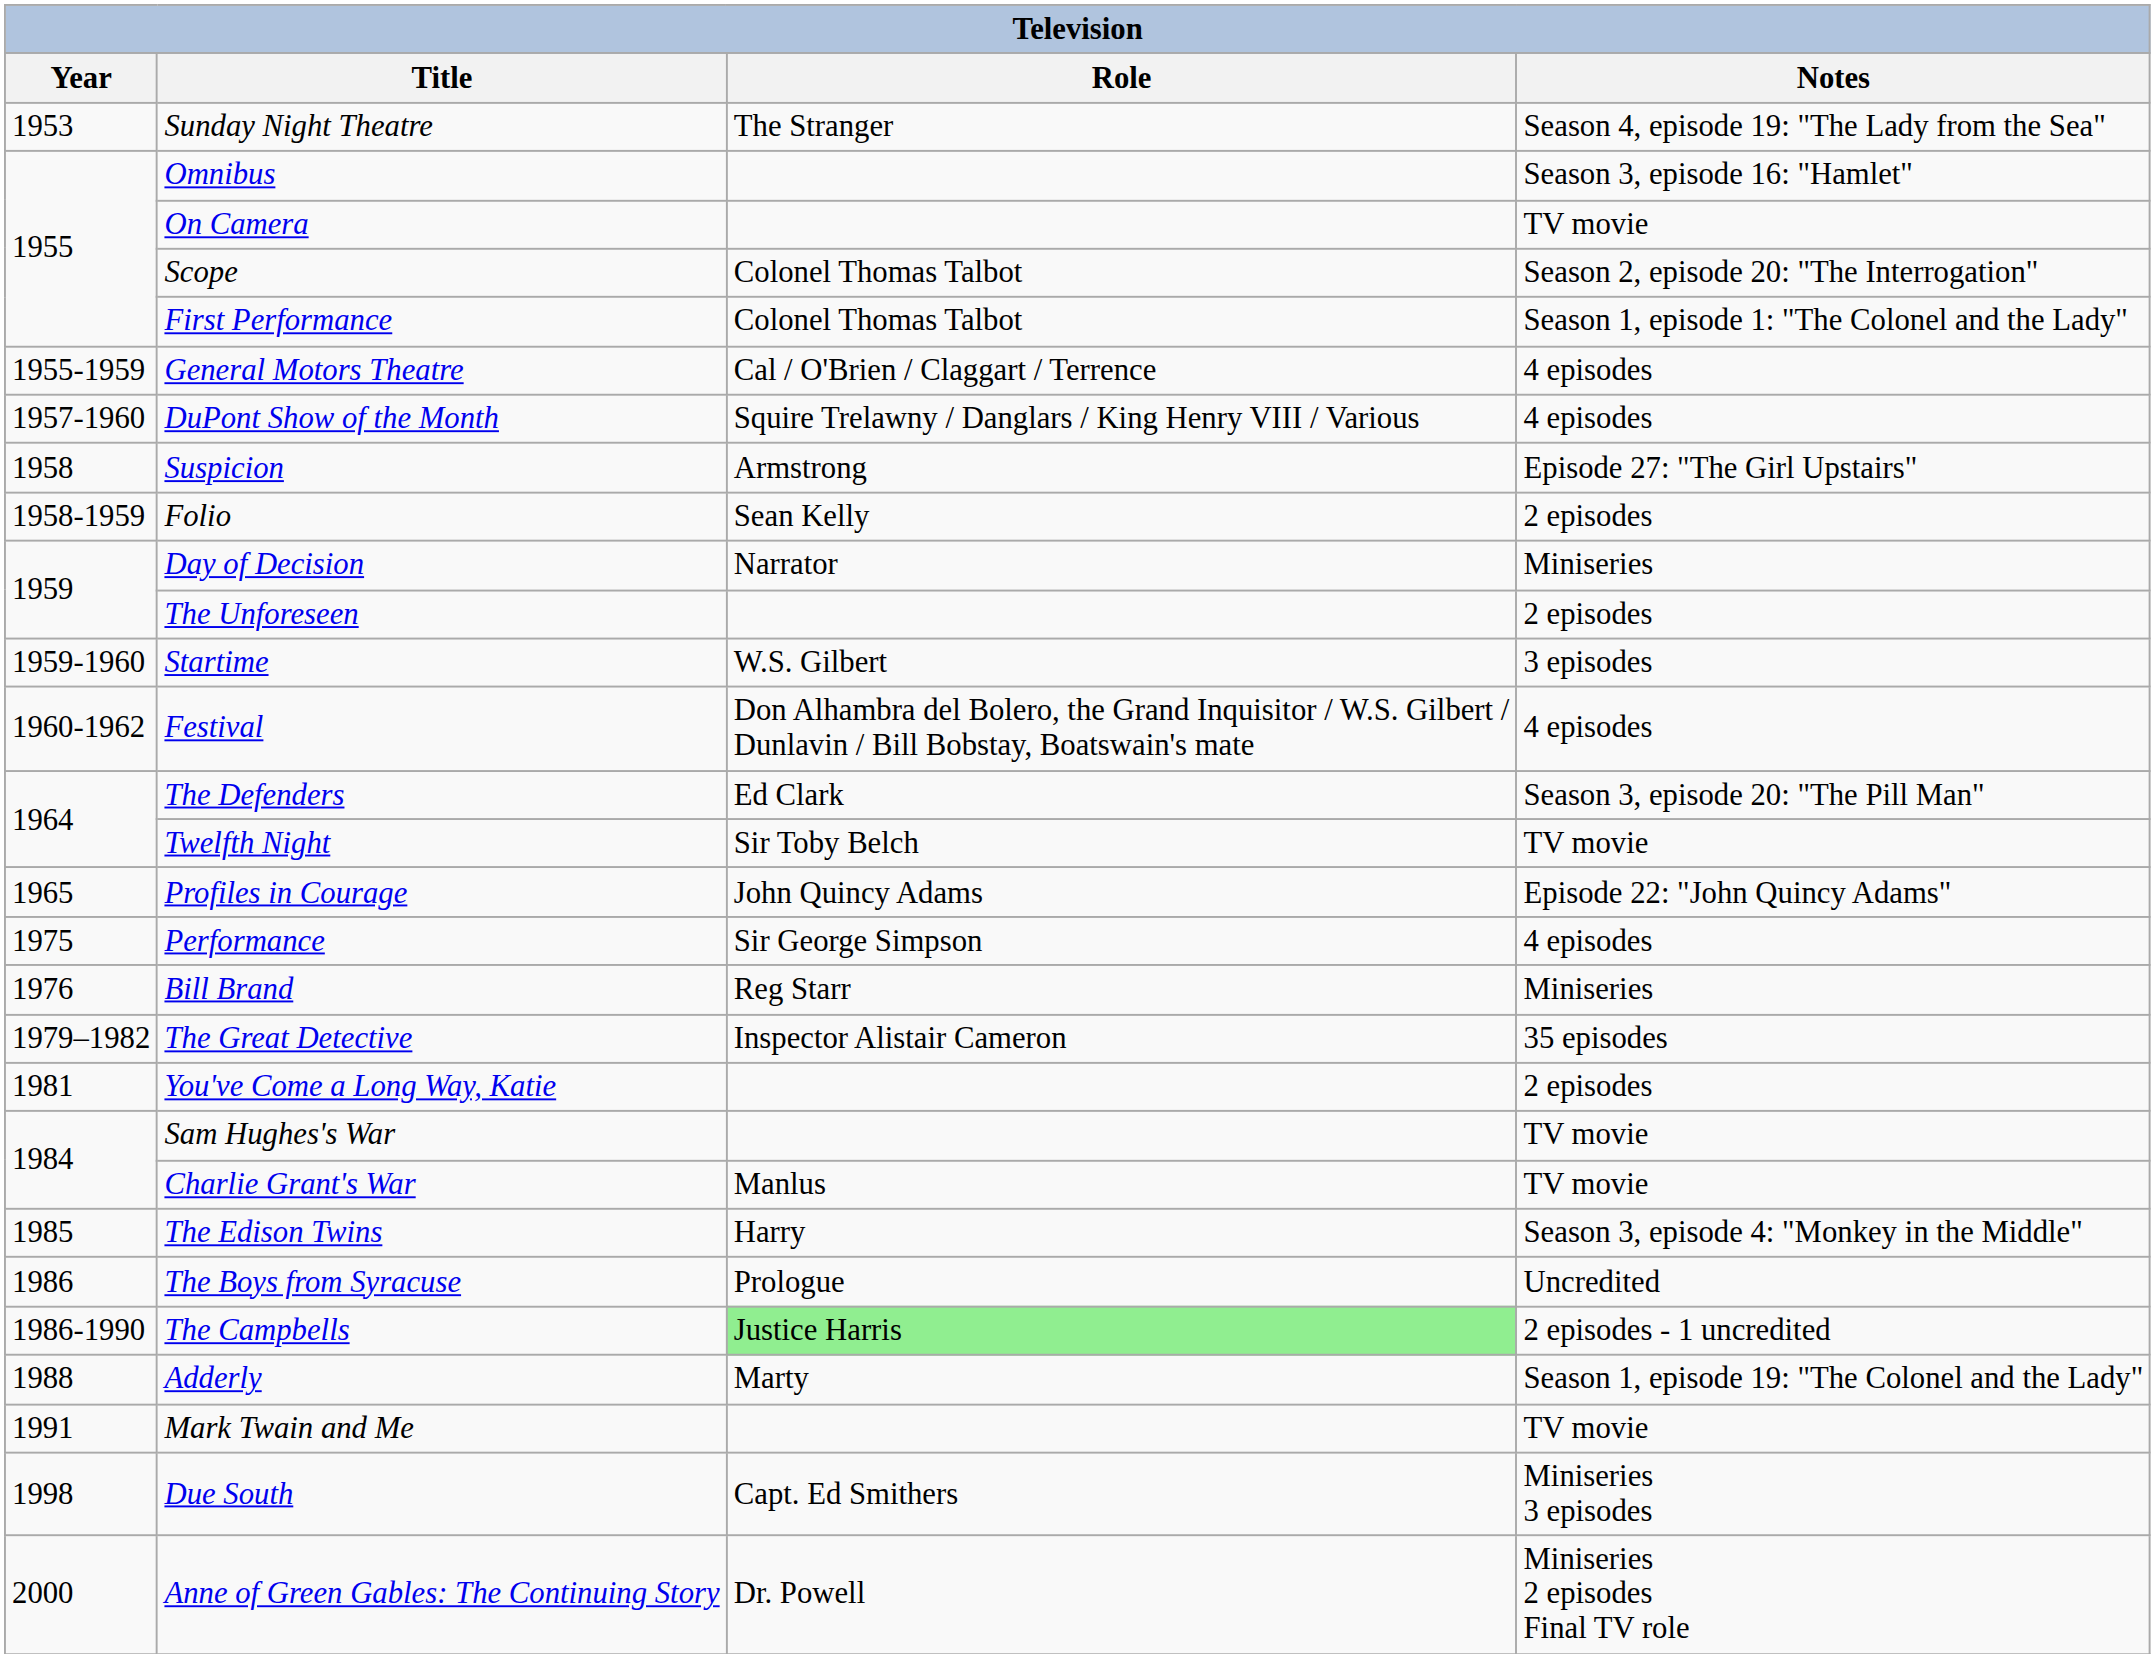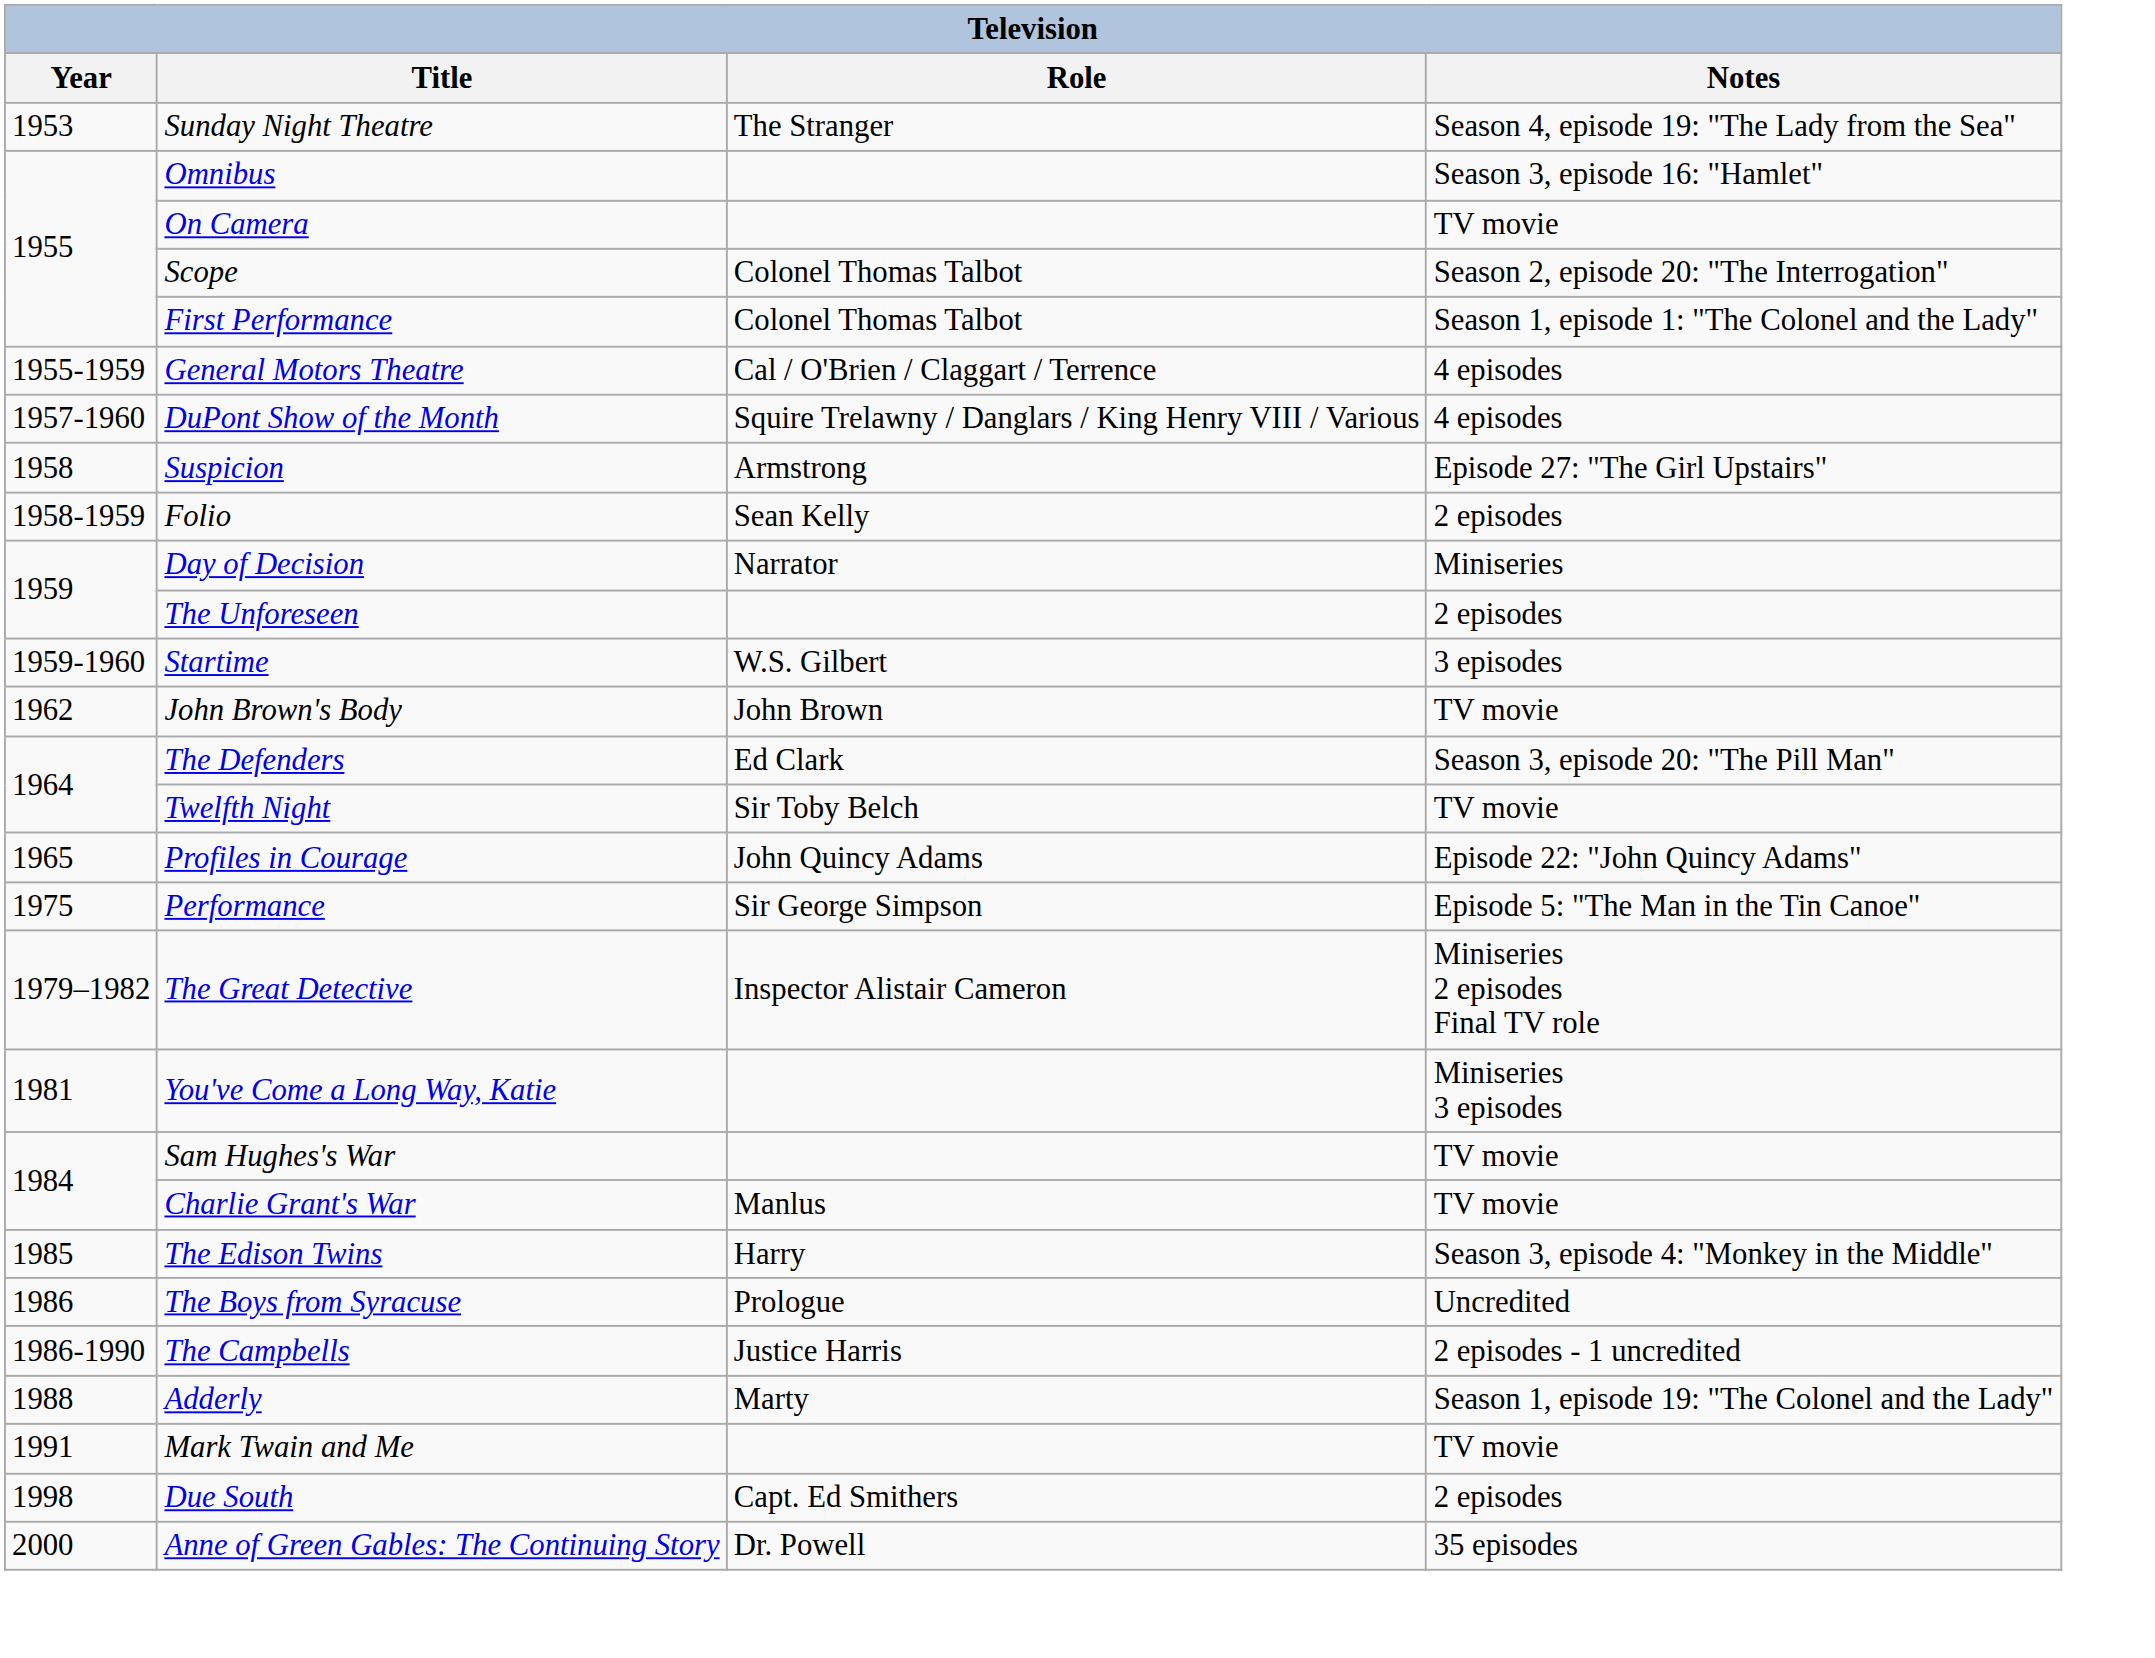 <table class="wikitable sortable">
 <tr>
 <th colspan=4 style="background:#B0C4DE;">Television</th>
 </tr>
 <tr>
 <th>Year</th>
 <th>Title</th>
 <th>Role</th>
 <th class="unsortable">Notes</th>
 </tr>
 <tr>
 <td>1953</td>
 <td><em>Sunday Night Theatre</em></td>
 <td>The Stranger</td>
 <td>Season 4, episode 19: "The Lady from the Sea"</td>
 </tr>
 <tr>
 <td rowspan=4>1955</td>
 <td><em><a href='#'>Omnibus</a></em></td>
 <td></td>
 <td>Season 3, episode 16: "Hamlet"</td>
 </tr>
 <tr>
 <td><em><a href='#'>On Camera</a></em></td>
 <td></td>
 <td>TV movie</td>
 </tr>
 <tr>
 <td><em>Scope</em></td>
 <td>Colonel Thomas Talbot</td>
 <td>Season 2, episode 20: "The Interrogation"</td>
 </tr>
 <tr>
 <td><em><a href='#'>First Performance</a></em></td>
 <td>Colonel Thomas Talbot</td>
 <td>Season 1, episode 1: "The Colonel and the Lady"</td>
 </tr>
 <tr>
 <td>1955-1959</td>
 <td><em><a href='#'>General Motors Theatre</a></em></td>
 <td>Cal / O'Brien / Claggart / Terrence</td>
 <td>4 episodes</td>
 </tr>
 <tr>
 <td>1957-1960</td>
 <td><em><a href='#'>DuPont Show of the Month</a></em></td>
 <td>Squire Trelawny / Danglars / King Henry VIII / Various</td>
 <td>4 episodes</td>
 </tr>
 <tr>
 <td>1958</td>
 <td><em><a href='#'>Suspicion</a></em></td>
 <td>Armstrong</td>
 <td>Episode 27: "The Girl Upstairs"</td>
 </tr>
 <tr>
 <td>1958-1959</td>
 <td><em>Folio</em></td>
 <td>Sean Kelly</td>
 <td>2 episodes</td>
 </tr>
 <tr>
 <td rowspan=2>1959</td>
 <td><em><a href='#'>Day of Decision</a></em></td>
 <td>Narrator</td>
 <td>Miniseries</td>
 </tr>
 <tr>
 <td data-sort-value="Unforeseen, The"><em><a href='#'>The Unforeseen</a></em></td>
 <td></td>
 <td>2 episodes</td>
 </tr>
 <tr>
 <td>1959-1960</td>
 <td><em><a href='#'>Startime</a></em></td>
 <td>W.S. Gilbert</td>
 <td>3 episodes</td>
 </tr>
 <tr>
-<td>1960-1962</td>
-<td><em><a href='#'>Festival</a></em></td>
-<td>Don Alhambra del Bolero, the Grand Inquisitor / W.S. Gilbert /<br> Dunlavin / Bill Bobstay, Boatswain's mate</td>
-<td>4 episodes</td>
+<td>1962</td>
+<td><em>John Brown's Body</em></td>
+<td>John Brown</td>
+<td>TV movie</td>
 </tr>
 <tr>
 <td rowspan=2>1964</td>
 <td data-sort-value="Defenders, The"><em><a href='#'>The Defenders</a></em></td>
 <td>Ed Clark</td>
 <td>Season 3, episode 20: "The Pill Man"</td>
 </tr>
 <tr>
 <td><em><a href='#'>Twelfth Night</a></em></td>
 <td>Sir Toby Belch</td>
 <td>TV movie</td>
 </tr>
 <tr>
 <td>1965</td>
 <td><em><a href='#'>Profiles in Courage</a></em></td>
 <td>John Quincy Adams</td>
 <td>Episode 22: "John Quincy Adams"</td>
 </tr>
 <tr>
 <td>1975</td>
 <td><em><a href='#'>Performance</a></em></td>
 <td>Sir George Simpson</td>
-<td>4 episodes</td>
-</tr>
-<tr>
-<td>1976</td>
-<td><em><a href='#'>Bill Brand</a></em></td>
-<td>Reg Starr</td>
-<td>Miniseries</td>
+<td>Episode 5: "The Man in the Tin Canoe"</td>
 </tr>
 <tr>
 <td>1979–1982</td>
 <td data-sort-value="Great Detective, The"><em><a href='#'>The Great Detective</a></em></td>
 <td>Inspector Alistair Cameron</td>
-<td>35 episodes</td>
+<td>Miniseries<br> 2 episodes<br> Final TV role</td>
 </tr>
 <tr>
 <td>1981</td>
 <td><em><a href='#'>You've Come a Long Way, Katie</a></em></td>
 <td></td>
-<td>2 episodes</td>
+<td>Miniseries<br> 3 episodes</td>
 </tr>
 <tr>
 <td rowspan=2>1984</td>
 <td><em>Sam Hughes's War</em></td>
 <td></td>
 <td>TV movie</td>
 </tr>
 <tr>
 <td><em><a href='#'>Charlie Grant's War</a></em></td>
 <td>Manlus</td>
 <td>TV movie</td>
 </tr>
 <tr>
 <td>1985</td>
 <td data-sort-value="Edison Twins, The"><em><a href='#'>The Edison Twins</a></em></td>
 <td>Harry</td>
 <td>Season 3, episode 4: "Monkey in the Middle"</td>
 </tr>
 <tr>
 <td>1986</td>
 <td data-sort-value="Boys from Syracuse, The"><em><a href='#'>The Boys from Syracuse</a></em></td>
 <td>Prologue</td>
 <td>Uncredited</td>
 </tr>
 <tr>
 <td>1986-1990</td>
 <td data-sort-value="Campbells, The"><em><a href='#'>The Campbells</a></em></td>
-<td style="background: lightgreen;">Justice Harris</td>
+<td>Justice Harris</td>
 <td>2 episodes - 1 uncredited</td>
 </tr>
 <tr>
 <td>1988</td>
 <td><em><a href='#'>Adderly</a></em></td>
 <td>Marty</td>
 <td>Season 1, episode 19: "The Colonel and the Lady"</td>
 </tr>
 <tr>
 <td>1991</td>
 <td><em>Mark Twain and Me</em></td>
 <td></td>
 <td>TV movie</td>
 </tr>
 <tr>
 <td>1998</td>
 <td><em><a href='#'>Due South</a></em></td>
 <td>Capt. Ed Smithers</td>
-<td>Miniseries<br> 3 episodes</td>
+<td>2 episodes</td>
 </tr>
 <tr>
 <td>2000</td>
 <td><em><a href='#'>Anne of Green Gables: The Continuing Story</a></em></td>
 <td>Dr. Powell</td>
-<td>Miniseries<br> 2 episodes<br> Final TV role</td>
+<td>35 episodes</td>
 </tr>
 </table>
